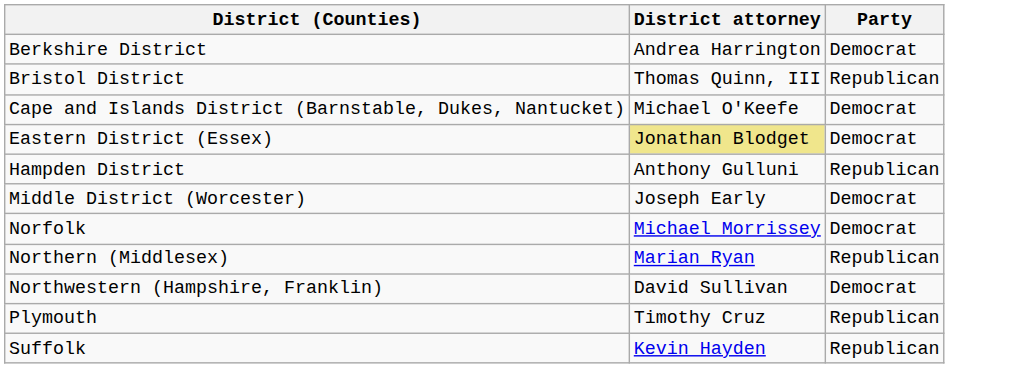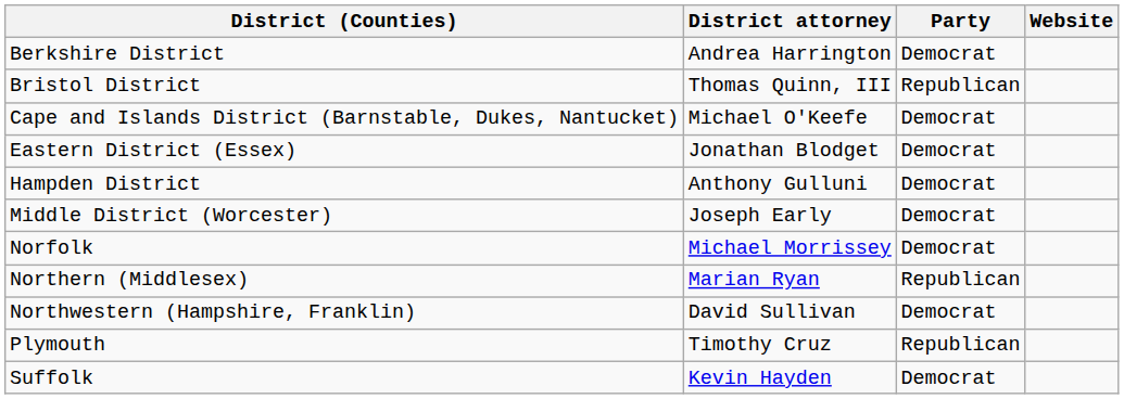 <table class="wikitable">
 <tr>
 <th>District (Counties)</th>
 <th>District attorney</th>
 <th>Party</th>
+<th>Website</th>
 </tr>
 <tr>
 <td>Berkshire District</td>
 <td>Andrea Harrington</td>
 <td>Democrat</td>
+<td></td>
 </tr>
 <tr>
 <td>Bristol District</td>
 <td>Thomas Quinn, III</td>
 <td>Republican</td>
+<td></td>
 </tr>
 <tr>
 <td>Cape and Islands District (Barnstable, Dukes, Nantucket)</td>
 <td>Michael O'Keefe</td>
 <td>Democrat</td>
+<td></td>
 </tr>
 <tr>
 <td>Eastern District (Essex)</td>
-<td style="background: khaki;">Jonathan Blodget</td>
+<td>Jonathan Blodget</td>
 <td>Democrat</td>
+<td></td>
 </tr>
 <tr>
 <td>Hampden District</td>
 <td>Anthony Gulluni</td>
-<td>Republican</td>
+<td>Democrat</td>
+<td></td>
 </tr>
 <tr>
 <td>Middle District (Worcester)</td>
 <td>Joseph Early</td>
 <td>Democrat</td>
+<td></td>
 </tr>
 <tr>
 <td>Norfolk</td>
 <td><a href='#'>Michael Morrissey</a></td>
 <td>Democrat</td>
+<td></td>
 </tr>
 <tr>
 <td>Northern (Middlesex)</td>
 <td><a href='#'>Marian Ryan</a></td>
 <td>Republican</td>
+<td></td>
 </tr>
 <tr>
 <td>Northwestern (Hampshire, Franklin)</td>
 <td>David Sullivan</td>
 <td>Democrat</td>
+<td></td>
 </tr>
 <tr>
 <td>Plymouth</td>
 <td>Timothy Cruz</td>
 <td>Republican</td>
+<td></td>
 </tr>
 <tr>
 <td>Suffolk</td>
 <td><a href='#'>Kevin Hayden</a></td>
-<td>Republican</td>
+<td>Democrat</td>
+<td></td>
 </tr>
 </table>
